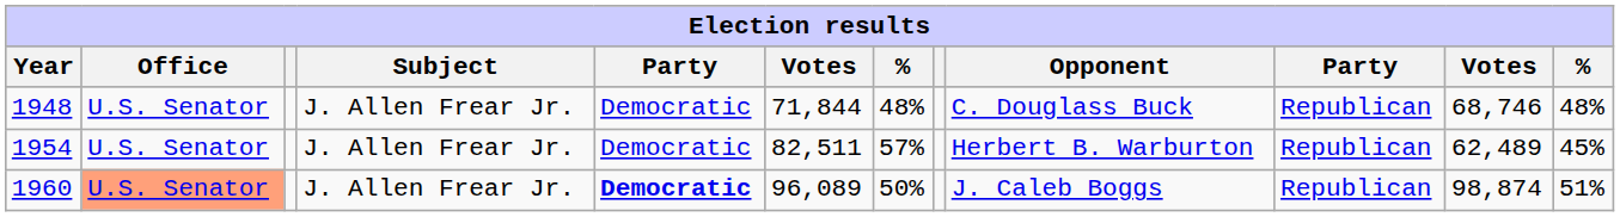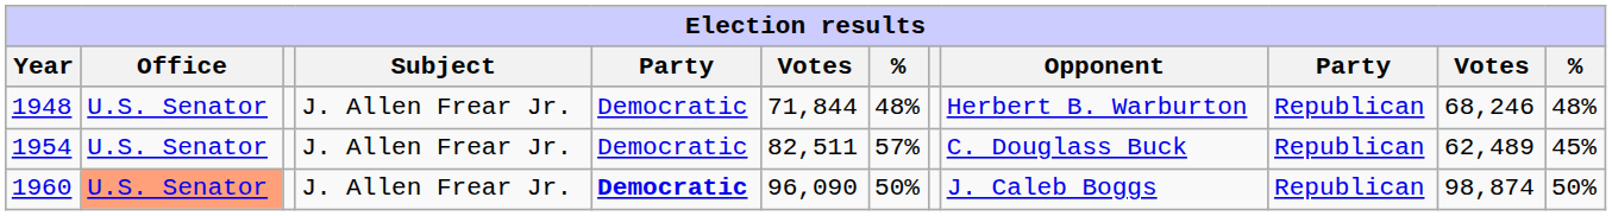 <table class=wikitable style="width: 94%" style="text-align: center;" align="center">
 <tr bgcolor=#cccccc>
 <th colspan=13 style="background: #ccccff;">Election results</th>
 </tr>
 <tr>
 <th><strong>Year</strong></th>
 <th><strong>Office</strong></th>
 <th></th>
 <th><strong>Subject</strong></th>
 <th><strong>Party</strong></th>
 <th><strong>Votes</strong></th>
 <th><strong>%</strong></th>
 <th></th>
 <th><strong>Opponent</strong></th>
 <th><strong>Party</strong></th>
 <th><strong>Votes</strong></th>
 <th><strong>%</strong></th>
 </tr>
 <tr>
 <td><a href='#'>1948</a></td>
 <td><a href='#'>U.S. Senator</a></td>
 <td></td>
 <td>J. Allen Frear Jr.</td>
 <td><a href='#'>Democratic</a></td>
 <td>71,844</td>
 <td>48%</td>
 <td></td>
-<td><a href='#'>C. Douglass Buck</a></td>
+<td><a href='#'>Herbert B. Warburton</a></td>
 <td><a href='#'>Republican</a></td>
-<td>68,746</td>
+<td>68,246</td>
 <td>48%</td>
 </tr>
 <tr>
 <td><a href='#'>1954</a></td>
 <td><a href='#'>U.S. Senator</a></td>
 <td></td>
 <td>J. Allen Frear Jr.</td>
 <td><a href='#'>Democratic</a></td>
 <td>82,511</td>
 <td>57%</td>
 <td></td>
-<td><a href='#'>Herbert B. Warburton</a></td>
+<td><a href='#'>C. Douglass Buck</a></td>
 <td><a href='#'>Republican</a></td>
 <td>62,489</td>
 <td>45%</td>
 </tr>
 <tr>
 <td><a href='#'>1960</a></td>
 <td style="background: lightsalmon;"><a href='#'>U.S. Senator</a></td>
 <td></td>
 <td>J. Allen Frear Jr.</td>
 <td><strong><a href='#'>Democratic</a></strong></td>
-<td>96,089</td>
+<td>96,090</td>
 <td>50%</td>
 <td></td>
 <td><a href='#'>J. Caleb Boggs</a></td>
 <td><a href='#'>Republican</a></td>
 <td>98,874</td>
-<td>51%</td>
+<td>50%</td>
 </tr>
 </table>
